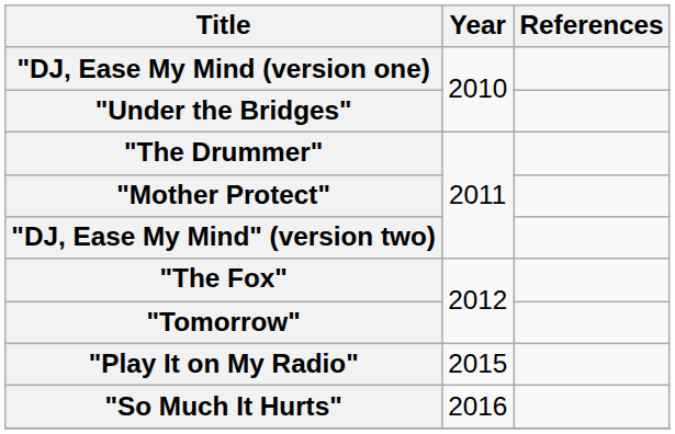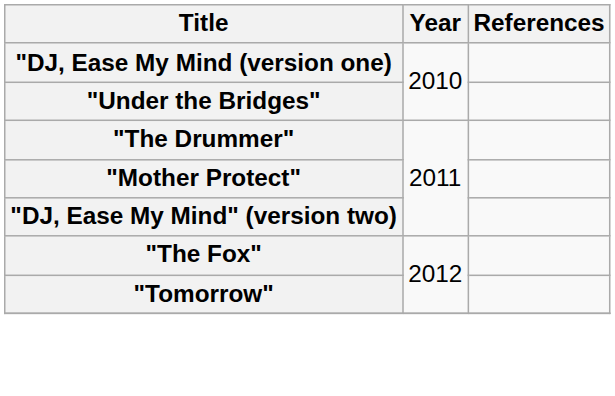 <table class="wikitable plainrowheaders" style="text-align:center;">
 <tr>
 <th scope="col">Title</th>
 <th scope="col">Year</th>
 <th scope="col">References</th>
 </tr>
 <tr>
 <th scope="row">"DJ, Ease My Mind <span>(version one)</span></th>
 <td rowspan="2">2010</td>
 <td></td>
 </tr>
 <tr>
 <th scope="row">"Under the Bridges"</th>
 <td></td>
 </tr>
 <tr>
 <th scope="row">"The Drummer"</th>
 <td rowspan="3">2011</td>
 <td></td>
 </tr>
 <tr>
 <th scope="row">"Mother Protect"</th>
 <td></td>
 </tr>
 <tr>
 <th scope="row">"DJ, Ease My Mind" <span>(version two)</span></th>
 <td></td>
 </tr>
 <tr>
 <th scope="row">"The Fox"</th>
 <td rowspan="2">2012</td>
 <td></td>
 </tr>
 <tr>
 <th scope="row">"Tomorrow"</th>
 <td></td>
 </tr>
 <tr>
-<th scope="row">"Play It on My Radio"</th>
-<td rowspan="1">2015</td>
-<td></td>
-</tr>
-<tr>
-<th scope="row">"So Much It Hurts"</th>
-<td rowspan="1">2016</td>
-<td></td>
-</tr>
-<tr>
 </tr>
 </table>
